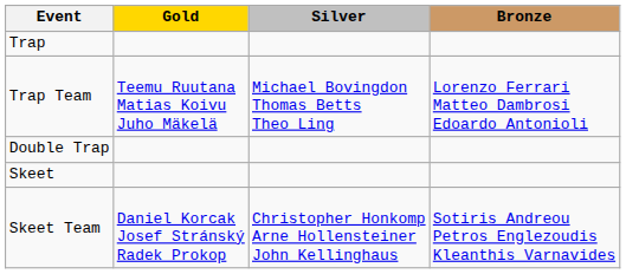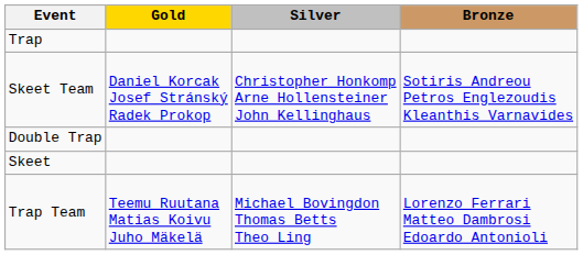 <table class="wikitable" style="font-size:90%; text-align:left;">
 <tr align=center>
 <th>Event</th>
 <td bgcolor=gold><strong>Gold</strong></td>
 <td bgcolor=silver><strong>Silver</strong></td>
 <td bgcolor=cc9966><strong>Bronze</strong></td>
 </tr>
 <tr>
 <td>Trap</td>
 <td></td>
 <td></td>
 <td></td>
 </tr>
 <tr>
-<td>Trap Team</td>
-<td><br><a href='#'>Teemu Ruutana</a><br><a href='#'>Matias Koivu</a><br><a href='#'>Juho Mäkelä</a></td>
-<td><br><a href='#'>Michael Bovingdon</a><br><a href='#'>Thomas Betts</a><br><a href='#'>Theo Ling</a></td>
-<td><br><a href='#'>Lorenzo Ferrari</a><br><a href='#'>Matteo Dambrosi</a><br><a href='#'>Edoardo Antonioli</a></td>
+<td>Skeet Team</td>
+<td><br><a href='#'>Daniel Korcak</a><br><a href='#'>Josef Stránský</a><br><a href='#'>Radek Prokop</a></td>
+<td><br><a href='#'>Christopher Honkomp</a><br><a href='#'>Arne Hollensteiner</a><br><a href='#'>John Kellinghaus</a></td>
+<td><br><a href='#'>Sotiris Andreou</a><br><a href='#'>Petros Englezoudis</a><br><a href='#'>Kleanthis Varnavides</a></td>
 </tr>
 <tr>
 <td>Double Trap</td>
 <td></td>
 <td></td>
 <td></td>
 </tr>
 <tr>
 <td>Skeet</td>
 <td></td>
 <td></td>
 <td></td>
 </tr>
 <tr>
-<td>Skeet Team</td>
-<td><br><a href='#'>Daniel Korcak</a><br><a href='#'>Josef Stránský</a><br><a href='#'>Radek Prokop</a></td>
-<td><br><a href='#'>Christopher Honkomp</a><br><a href='#'>Arne Hollensteiner</a><br><a href='#'>John Kellinghaus</a></td>
-<td><br><a href='#'>Sotiris Andreou</a><br><a href='#'>Petros Englezoudis</a><br><a href='#'>Kleanthis Varnavides</a></td>
+<td>Trap Team</td>
+<td><br><a href='#'>Teemu Ruutana</a><br><a href='#'>Matias Koivu</a><br><a href='#'>Juho Mäkelä</a></td>
+<td><br><a href='#'>Michael Bovingdon</a><br><a href='#'>Thomas Betts</a><br><a href='#'>Theo Ling</a></td>
+<td><br><a href='#'>Lorenzo Ferrari</a><br><a href='#'>Matteo Dambrosi</a><br><a href='#'>Edoardo Antonioli</a></td>
 </tr>
 </table>
